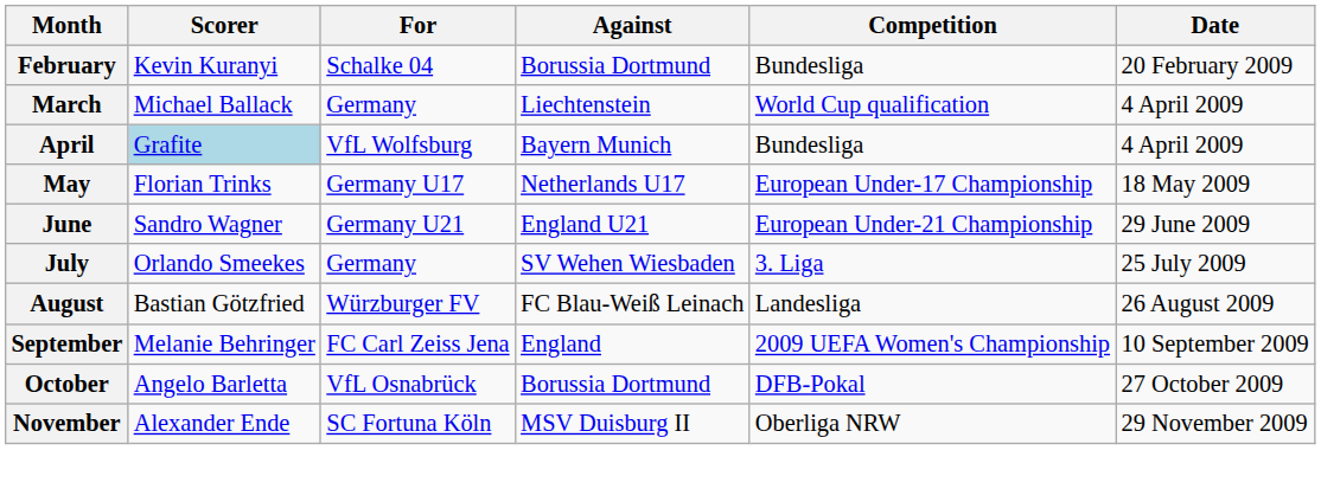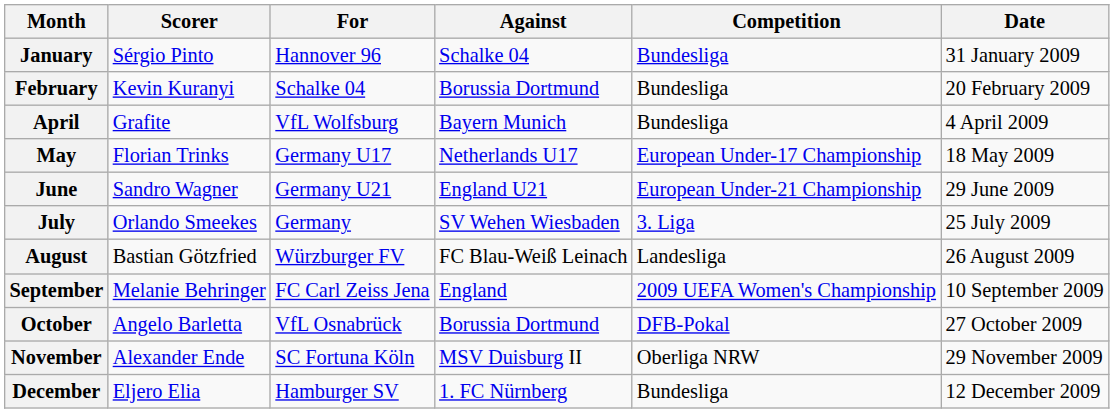 <table class="wikitable" style="font-size: 95%;">
 <tr>
 <th>Month</th>
 <th>Scorer</th>
 <th>For</th>
 <th>Against</th>
 <th>Competition</th>
 <th>Date</th>
 </tr>
 <tr>
+<th>January</th>
+<td><a href='#'>Sérgio Pinto</a></td>
+<td><a href='#'>Hannover 96</a></td>
+<td><a href='#'>Schalke 04</a></td>
+<td><a href='#'>Bundesliga</a></td>
+<td>31 January 2009</td>
+</tr>
+<tr>
 <th>February</th>
 <td><a href='#'>Kevin Kuranyi</a></td>
 <td><a href='#'>Schalke 04</a></td>
 <td><a href='#'>Borussia Dortmund</a></td>
 <td>Bundesliga</td>
 <td>20 February 2009</td>
 </tr>
-<tr>
-<th>March</th>
-<td><a href='#'>Michael Ballack</a></td>
-<td><a href='#'>Germany</a></td>
-<td><a href='#'>Liechtenstein</a></td>
-<td><a href='#'>World Cup qualification</a></td>
-<td>4 April 2009</td>
-</tr>
 <tr -style="font-weight: bold;">
 <th>April</th>
-<td style="background: lightblue;"><a href='#'>Grafite</a></td>
+<td><a href='#'>Grafite</a></td>
 <td><a href='#'>VfL Wolfsburg</a></td>
 <td><a href='#'>Bayern Munich</a></td>
 <td>Bundesliga</td>
 <td>4 April 2009</td>
 </tr>
 <tr>
 <th>May</th>
 <td><a href='#'>Florian Trinks</a></td>
 <td><a href='#'>Germany U17</a></td>
 <td><a href='#'>Netherlands U17</a></td>
 <td><a href='#'>European Under-17 Championship</a></td>
 <td>18 May 2009</td>
 </tr>
 <tr>
 <th>June</th>
 <td><a href='#'>Sandro Wagner</a></td>
 <td><a href='#'>Germany U21</a></td>
 <td><a href='#'>England U21</a></td>
 <td><a href='#'>European Under-21 Championship</a></td>
 <td>29 June 2009</td>
 </tr>
 <tr>
 <th>July</th>
 <td><a href='#'>Orlando Smeekes</a></td>
 <td><a href='#'>Germany</a></td>
 <td><a href='#'>SV Wehen Wiesbaden</a></td>
 <td><a href='#'>3. Liga</a></td>
 <td>25 July 2009</td>
 </tr>
 <tr>
 <th>August</th>
 <td>Bastian Götzfried</td>
 <td><a href='#'>Würzburger FV</a></td>
 <td>FC Blau-Weiß Leinach</td>
 <td>Landesliga</td>
 <td>26 August 2009</td>
 </tr>
 <tr>
 <th>September</th>
 <td><a href='#'>Melanie Behringer</a></td>
 <td><a href='#'>FC Carl Zeiss Jena</a></td>
 <td><a href='#'>England</a></td>
 <td><a href='#'>2009 UEFA Women's Championship</a></td>
 <td>10 September 2009</td>
 </tr>
 <tr>
 <th>October</th>
 <td><a href='#'>Angelo Barletta</a></td>
 <td><a href='#'>VfL Osnabrück</a></td>
 <td><a href='#'>Borussia Dortmund</a></td>
 <td><a href='#'>DFB-Pokal</a></td>
 <td>27 October 2009</td>
 </tr>
 <tr>
 <th>November</th>
 <td><a href='#'>Alexander Ende</a></td>
 <td><a href='#'>SC Fortuna Köln</a></td>
 <td><a href='#'>MSV Duisburg</a> II</td>
 <td>Oberliga NRW</td>
 <td>29 November 2009</td>
 </tr>
+<tr>
+<th>December</th>
+<td><a href='#'>Eljero Elia</a></td>
+<td><a href='#'>Hamburger SV</a></td>
+<td><a href='#'>1. FC Nürnberg</a></td>
+<td>Bundesliga</td>
+<td>12 December 2009</td>
+</tr>
 </table>
